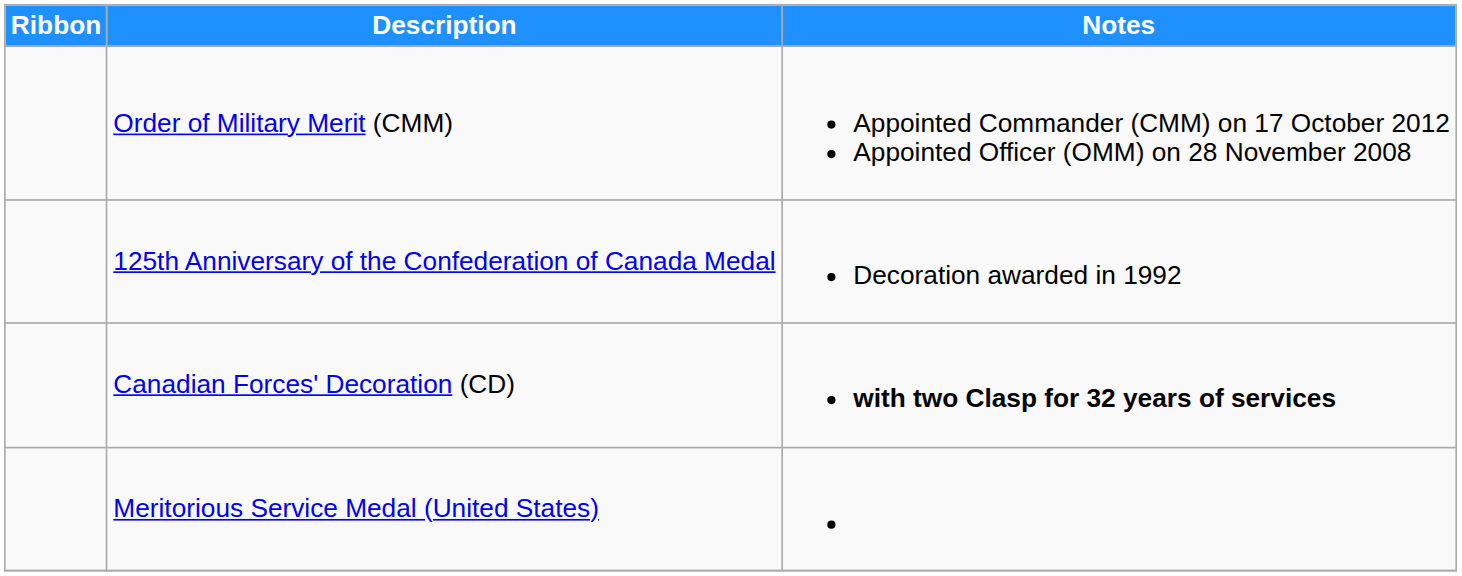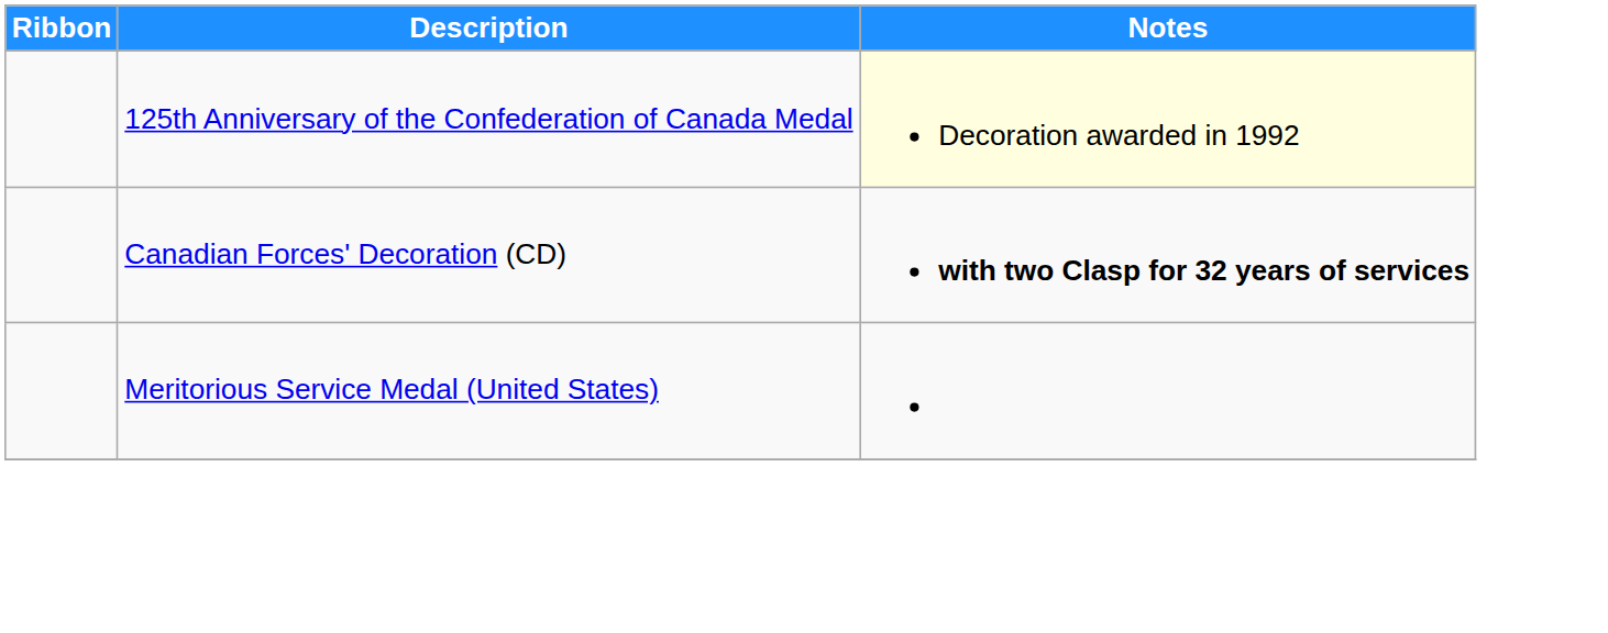 <table class="wikitable">
 <tr style="background:DodgerBlue;color:White" align="center">
 <td><strong>Ribbon</strong></td>
 <td><strong>Description</strong></td>
 <td><strong>Notes</strong></td>
 </tr>
 <tr>
 <td></td>
-<td><a href='#'>Order of Military Merit</a> (CMM)</td>
-<td><br><ul><li>Appointed Commander (CMM) on 17 October 2012</li><li>Appointed Officer (OMM) on 28 November 2008 </li></ul></td>
-</tr>
-<tr>
-<td></td>
 <td><a href='#'>125th Anniversary of the Confederation of Canada Medal</a></td>
-<td><br><ul><li>Decoration awarded in 1992</li></ul></td>
+<td style="background: lightyellow;"><br><ul><li>Decoration awarded in 1992</li></ul></td>
 </tr>
 <tr>
 <td></td>
 <td><a href='#'>Canadian Forces' Decoration</a> (CD)</td>
 <td><strong><br><ul><li>with two Clasp for 32 years of services</li></ul></strong></td>
 </tr>
 <tr>
 <td></td>
 <td><a href='#'>Meritorious Service Medal (United States)</a></td>
 <td><br><ul><li></li></ul></td>
 </tr>
 <tr>
 </tr>
 </table>
